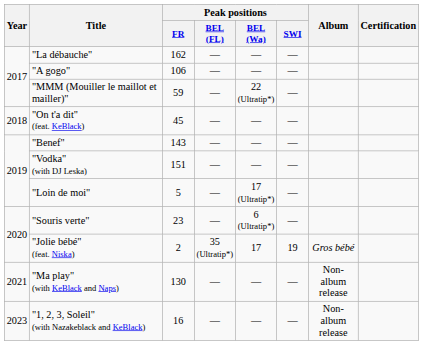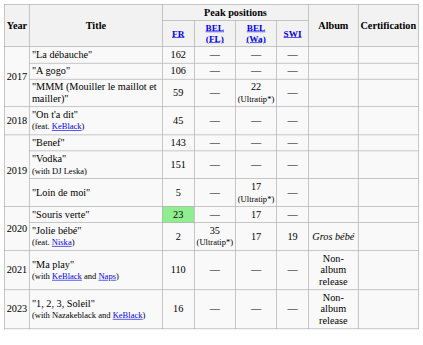 <table class="wikitable">
 <tr>
 <th rowspan="2" style="text-align:center; width:10px;">Year</th>
 <th rowspan="2" style="text-align:center; width:200px;">Title</th>
 <th colspan="4" style="text-align:center; width:20px;">Peak positions</th>
 <th rowspan="2" style="text-align:center; width:70px;">Album</th>
 <th rowspan="2" style="text-align:center; width:70px;">Certification</th>
 </tr>
 <tr>
 <th scope="col" style="width:3em;font-size:90%;"><a href='#'>FR</a><br></th>
 <th scope="col" style="width:3em;font-size:90%;"><a href='#'>BEL<br>(FL)</a><br></th>
 <th scope="col" style="width:3em;font-size:90%;"><a href='#'>BEL<br>(Wa)</a><br></th>
 <th scope="col" style="width:3em;font-size:90%;"><a href='#'>SWI</a><br></th>
 </tr>
 <tr>
 <td style="text-align:center;" rowspan=3>2017</td>
 <td>"La débauche"</td>
 <td style="text-align:center;">162</td>
 <td style="text-align:center;">—</td>
 <td style="text-align:center;">—</td>
 <td style="text-align:center;">—</td>
 <td style="text-align:center;"></td>
 <td></td>
 </tr>
 <tr>
 <td>"A gogo"</td>
 <td style="text-align:center;">106</td>
 <td style="text-align:center;">—</td>
 <td style="text-align:center;">—</td>
 <td style="text-align:center;">—</td>
 <td style="text-align:center;"></td>
 <td></td>
 </tr>
 <tr>
 <td>"MMM (Mouiller le maillot et mailler)"</td>
 <td style="text-align:center;">59</td>
 <td style="text-align:center;">—</td>
 <td style="text-align:center;">22<br><small>(Ultratip*)</small></td>
 <td style="text-align:center;">—</td>
 <td style="text-align:center;"></td>
 <td></td>
 </tr>
 <tr>
 <td style="text-align:center;">2018</td>
 <td>"On t'a dit" <br><small>(feat. <a href='#'>KeBlack</a>)</small></td>
 <td style="text-align:center;">45</td>
 <td style="text-align:center;">—</td>
 <td style="text-align:center;">—</td>
 <td style="text-align:center;">—</td>
 <td style="text-align:center;"></td>
 <td></td>
 </tr>
 <tr>
 <td style="text-align:center;" rowspan="3">2019</td>
 <td>"Benef"</td>
 <td style="text-align:center;">143</td>
 <td style="text-align:center;">—</td>
 <td style="text-align:center;">—</td>
 <td style="text-align:center;">—</td>
 <td style="text-align:center;"></td>
 <td></td>
 </tr>
 <tr>
 <td>"Vodka"<br><small>(with DJ Leska)</small></td>
 <td style="text-align:center;">151</td>
 <td style="text-align:center;">—</td>
 <td style="text-align:center;">—</td>
 <td style="text-align:center;">—</td>
 <td style="text-align:center;"></td>
 <td></td>
 </tr>
 <tr>
 <td>"Loin de moi"</td>
 <td style="text-align:center;">5</td>
 <td style="text-align:center;">—</td>
 <td style="text-align:center;">17<br><small>(Ultratip*)</small></td>
 <td style="text-align:center;">—</td>
 <td style="text-align:center;"></td>
 <td></td>
 </tr>
 <tr>
 <td style="text-align:center;" rowspan=2>2020</td>
 <td>"Souris verte"</td>
-<td style="text-align:center;">23</td>
+<td style="background: lightgreen; text-align:center;">23</td>
 <td style="text-align:center;">—</td>
-<td style="text-align:center;">6<br><small>(Ultratip*)</small></td>
+<td style="text-align:center;">17</td>
 <td style="text-align:center;">—</td>
 <td style="text-align:center;"></td>
 <td></td>
 </tr>
 <tr>
 <td>"Jolie bébé"<br><small>(feat. <a href='#'>Niska</a>)</small></td>
 <td style="text-align:center;">2</td>
 <td style="text-align:center;">35<br><small>(Ultratip*)</small></td>
 <td style="text-align:center;">17</td>
 <td style="text-align:center;">19</td>
 <td style="text-align:center;"><em>Gros bébé</em></td>
 <td></td>
 </tr>
 <tr>
 <td style="text-align:center;">2021</td>
 <td>"Ma play"<br><small>(with <a href='#'>KeBlack</a> and <a href='#'>Naps</a>)</small></td>
-<td style="text-align:center;">130</td>
+<td style="text-align:center;">110</td>
 <td style="text-align:center;">—</td>
 <td style="text-align:center;">—</td>
 <td style="text-align:center;">—</td>
 <td style="text-align:center;">Non-album release</td>
 <td></td>
 </tr>
 <tr>
 <td style="text-align:center;">2023</td>
 <td>"1, 2, 3, Soleil"<br><small>(with Nazakeblack and <a href='#'>KeBlack</a>)</small></td>
 <td style="text-align:center;">16</td>
 <td style="text-align:center;">—</td>
 <td style="text-align:center;">—</td>
 <td style="text-align:center;">—</td>
 <td style="text-align:center;">Non-album release</td>
 </tr>
 </table>
